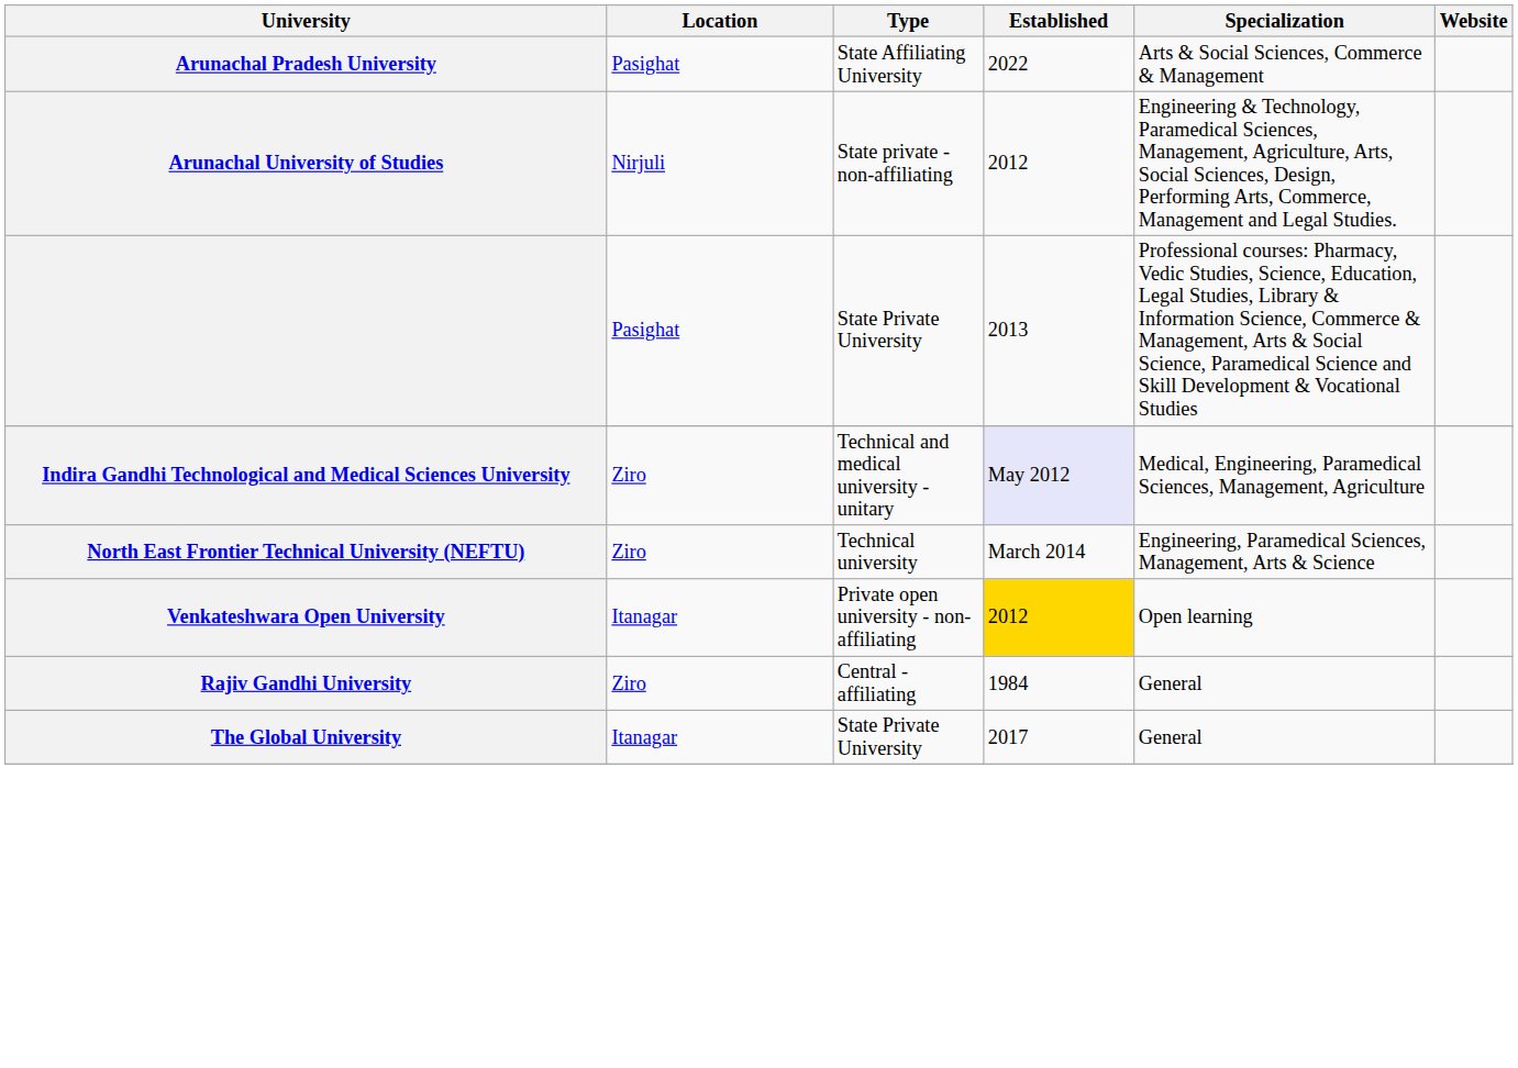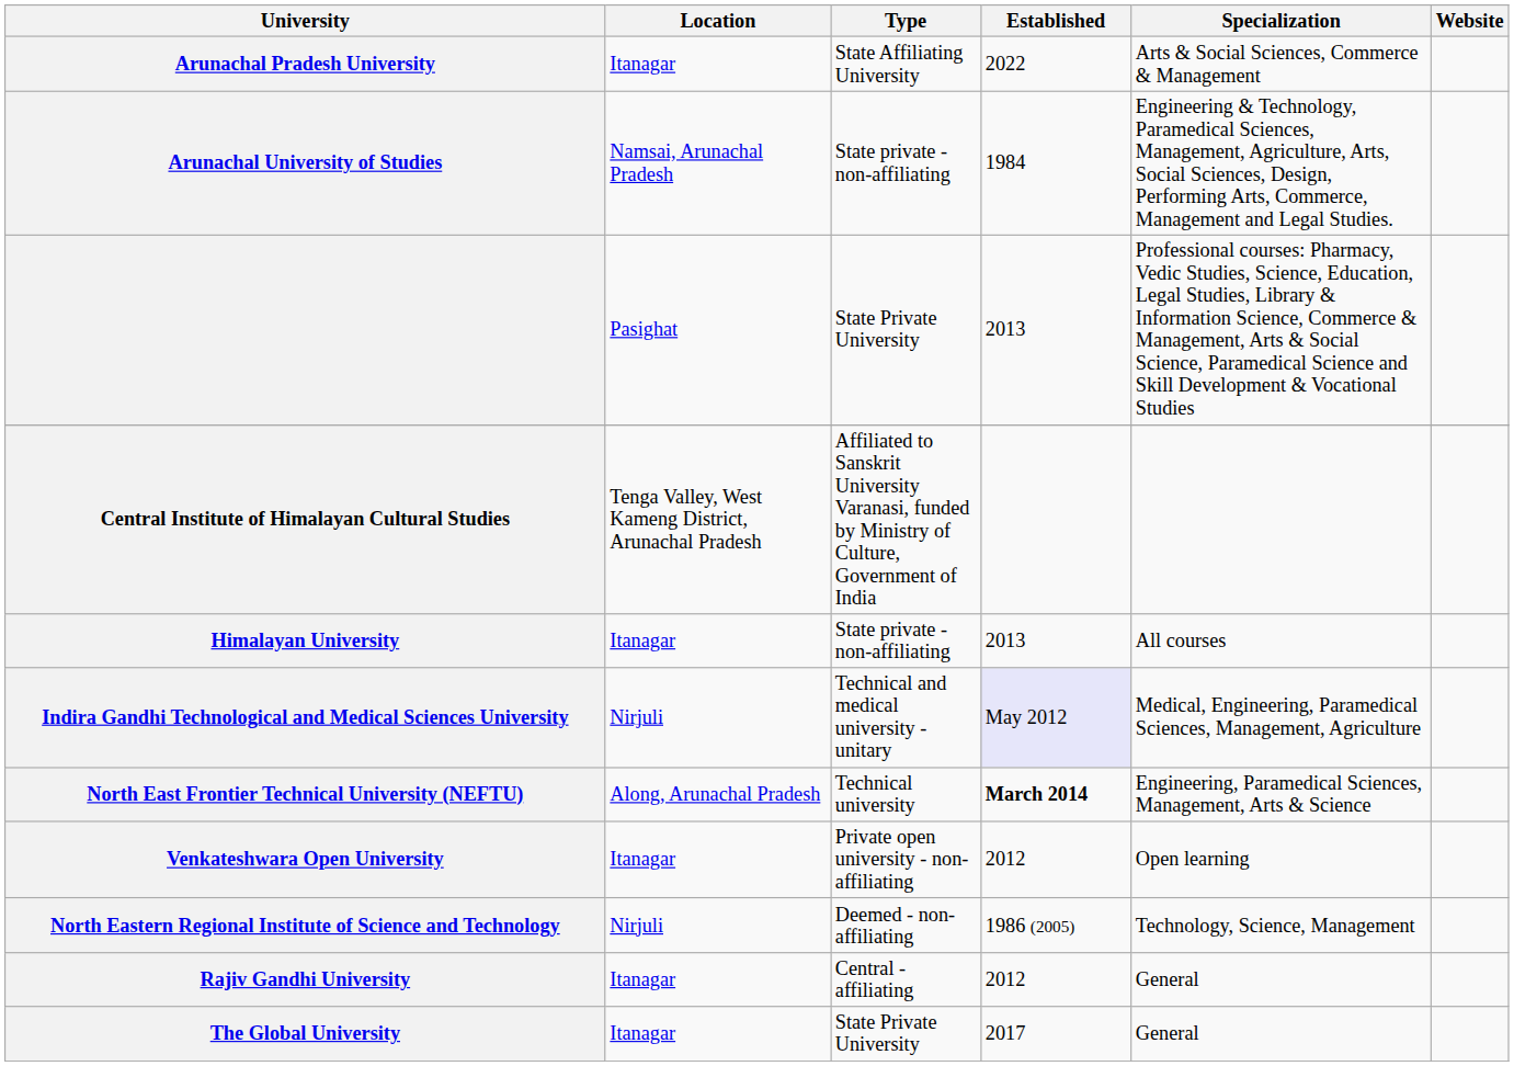 <table class="wikitable sortable collapsible plainrowheaders" border="1" style="text-align:left; width:76%">
 <tr>
 <th scope="col" style="width: 40%;">University</th>
 <th scope="col" style="width: 15%;">Location</th>
 <th scope="col" style="width: 10%;">Type</th>
 <th scope="col" style="width: 10%;">Established</th>
 <th scope="col" style="width: 20%;">Specialization</th>
 <th scope="col" style="width: 05%;" class="unsortable">Website</th>
 </tr>
 <tr>
 <th scope="row"><a href='#'>Arunachal Pradesh University</a></th>
-<td><a href='#'>Pasighat</a></td>
+<td><a href='#'>Itanagar</a></td>
 <td>State Affiliating University</td>
 <td>2022</td>
 <td>Arts & Social Sciences, Commerce & Management</td>
 <td></td>
 </tr>
 <tr>
 <th scope="row"><a href='#'>Arunachal University of Studies</a></th>
-<td><a href='#'>Nirjuli</a></td>
+<td><a href='#'>Namsai, Arunachal Pradesh</a></td>
 <td>State private - non-affiliating</td>
-<td>2012</td>
+<td>1984</td>
 <td>Engineering & Technology, Paramedical Sciences, Management, Agriculture,  Arts, Social Sciences, Design, Performing Arts, Commerce, Management and Legal Studies.</td>
 <td></td>
 </tr>
 <tr>
 <th scope="row"></th>
 <td><a href='#'>Pasighat</a></td>
 <td>State Private University</td>
 <td>2013</td>
 <td>Professional courses: Pharmacy, Vedic Studies, Science, Education, Legal Studies, Library & Information Science, Commerce & Management, Arts & Social Science, Paramedical Science and Skill Development & Vocational Studies</td>
 <td></td>
 </tr>
 <tr>
 </tr>
 <tr>
+<th scope="row">Central Institute of Himalayan Cultural Studies</th>
+<td>Tenga Valley, West Kameng District, Arunachal Pradesh</td>
+<td>Affiliated to Sanskrit University Varanasi, funded by Ministry of Culture, Government of India</td>
+<td></td>
+<td></td>
+<td></td>
+</tr>
+<tr>
+<th scope="row"><a href='#'>Himalayan University</a></th>
+<td><a href='#'>Itanagar</a></td>
+<td>State private - non-affiliating</td>
+<td>2013</td>
+<td>All courses</td>
+<td></td>
+</tr>
+<tr>
 <th scope="row"><a href='#'>Indira Gandhi Technological and Medical Sciences University</a></th>
-<td><a href='#'>Ziro</a></td>
+<td><a href='#'>Nirjuli</a></td>
 <td>Technical and medical university - unitary</td>
 <td style="background: lavender;">May 2012</td>
 <td>Medical, Engineering, Paramedical Sciences, Management, Agriculture</td>
 <td></td>
 </tr>
 <tr>
 <th scope="row"><a href='#'>North East Frontier Technical University (NEFTU)</a></th>
-<td><a href='#'>Ziro</a></td>
+<td><a href='#'>Along, Arunachal Pradesh</a></td>
 <td>Technical university</td>
-<td>March 2014</td>
+<td><strong>March 2014</strong></td>
 <td>Engineering, Paramedical Sciences, Management, Arts & Science</td>
 <td></td>
 </tr>
 <tr>
 <th scope="row"><a href='#'>Venkateshwara Open University</a></th>
 <td><a href='#'>Itanagar</a></td>
 <td>Private open university - non-affiliating</td>
-<td style="background: gold;">2012</td>
+<td>2012</td>
 <td>Open learning</td>
 <td></td>
 </tr>
 <tr>
+<th scope="row"><a href='#'>North Eastern Regional Institute of Science and Technology</a></th>
+<td><a href='#'>Nirjuli</a></td>
+<td>Deemed - non-affiliating</td>
+<td>1986 <small>(2005<sup></sup>)</small></td>
+<td>Technology, Science, Management</td>
+<td></td>
+</tr>
+<tr>
 <th scope="row"><a href='#'>Rajiv Gandhi University</a></th>
-<td><a href='#'>Ziro</a></td>
+<td><a href='#'>Itanagar</a></td>
 <td>Central - affiliating</td>
-<td>1984</td>
+<td>2012</td>
 <td>General</td>
 <td></td>
 </tr>
 <tr>
 <th scope="row"><a href='#'>The Global University</a></th>
 <td><a href='#'>Itanagar</a></td>
 <td>State Private University</td>
 <td>2017</td>
 <td>General</td>
 <td></td>
 </tr>
 <tr>
 </tr>
 </table>
